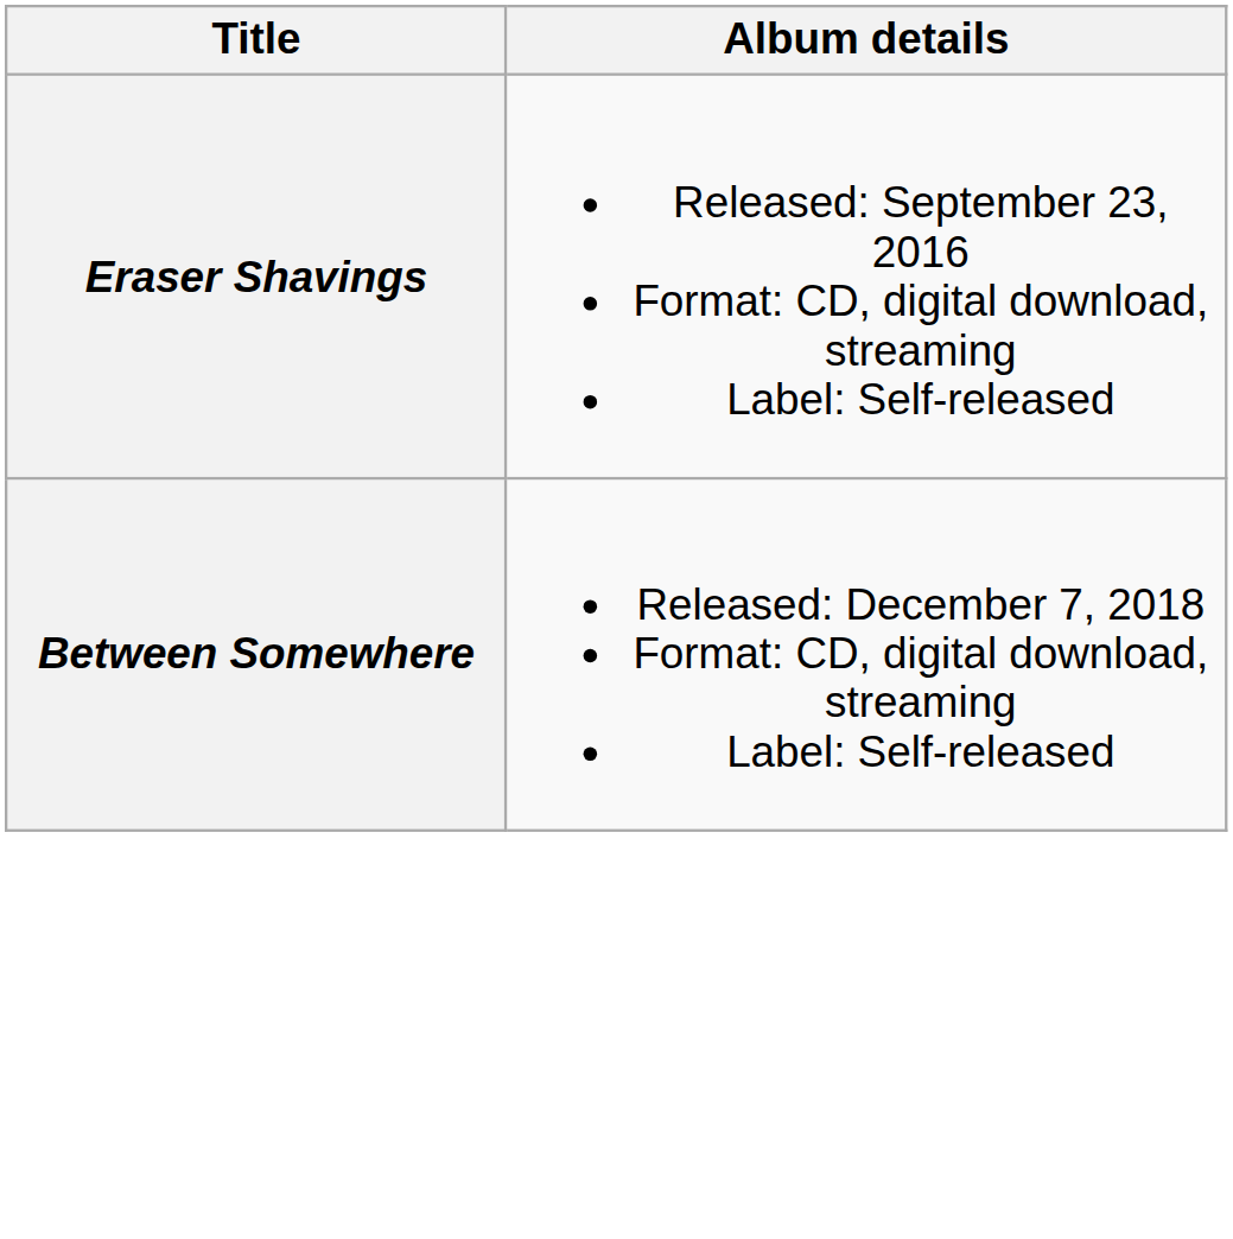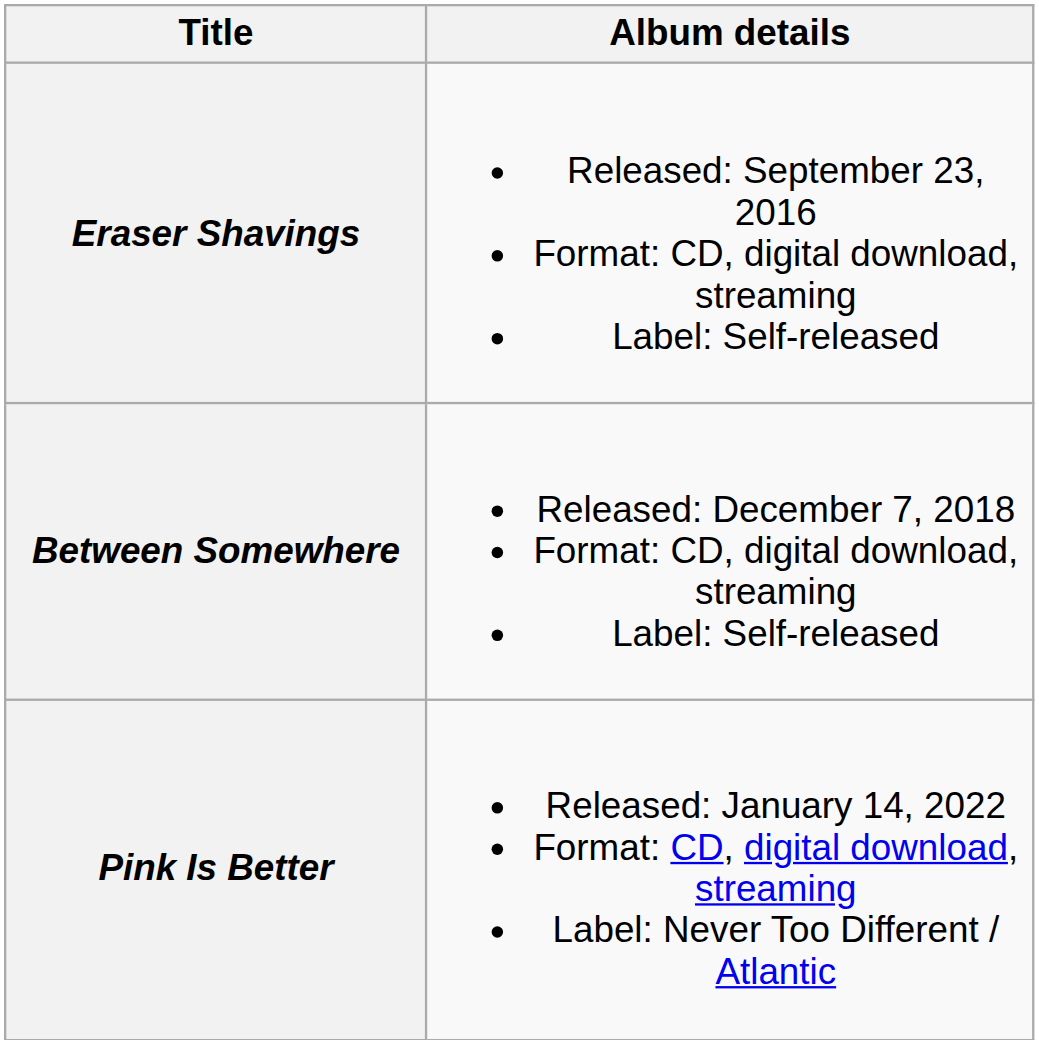 <table class="wikitable plainrowheaders" style="text-align: center;">
 <tr>
 <th scope="col" style="width:11em;">Title</th>
 <th scope="col" style="width:16em;">Album details</th>
 </tr>
 <tr>
 <th scope="row"><em>Eraser Shavings</em></th>
 <td><br><ul><li>Released: September 23, 2016</li><li>Format: CD, digital download, streaming</li><li>Label: Self-released</li></ul></td>
 </tr>
 <tr>
 <th scope="row"><em>Between Somewhere</em></th>
 <td><br><ul><li>Released: December 7, 2018</li><li>Format: CD, digital download, streaming</li><li>Label: Self-released</li></ul></td>
 </tr>
+<tr>
+<th scope="row"><em>Pink Is Better</em></th>
+<td><br><ul><li>Released: January 14, 2022</li><li>Format: <a href='#'>CD</a>, <a href='#'>digital download</a>, <a href='#'>streaming</a></li><li>Label: Never Too Different / <a href='#'>Atlantic</a></li></ul></td>
+</tr>
 </table>
